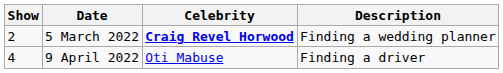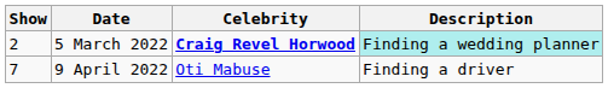 <table class="wikitable">
 <tr>
 <th>Show</th>
 <th>Date</th>
 <th>Celebrity</th>
 <th>Description</th>
 </tr>
 <tr>
 <td>2</td>
 <td>5 March 2022</td>
 <td><strong><a href='#'>Craig Revel Horwood</a></strong></td>
-<td>Finding a wedding planner</td>
+<td style="background: paleturquoise;">Finding a wedding planner</td>
 </tr>
 <tr>
-<td>4</td>
+<td>7</td>
 <td>9 April 2022</td>
 <td rowspan=2><a href='#'>Oti Mabuse</a></td>
 <td>Finding a driver</td>
 </tr>
 </table>
